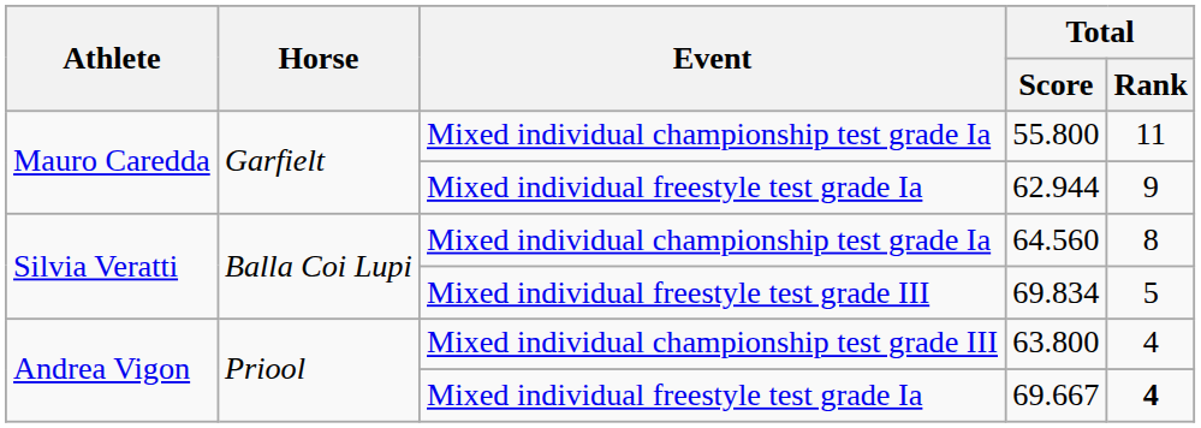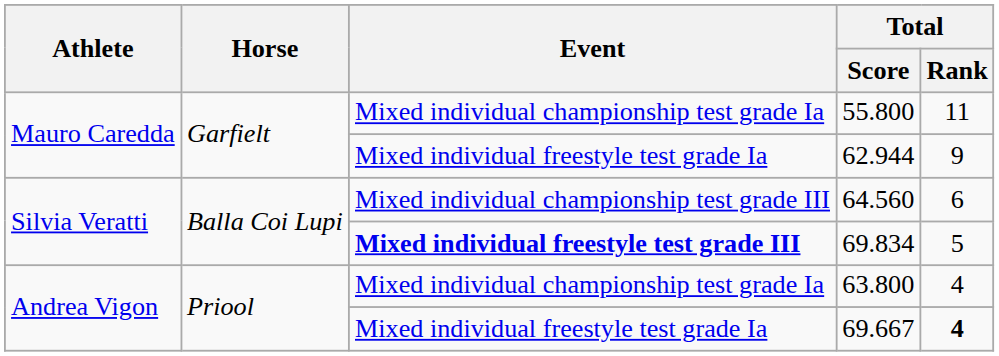 <table class=wikitable style="font-size:90%">
 <tr>
 <th rowspan="2">Athlete</th>
 <th rowspan="2">Horse</th>
 <th rowspan="2">Event</th>
 <th colspan="2">Total</th>
 </tr>
 <tr>
 <th>Score</th>
 <th>Rank</th>
 </tr>
 <tr>
 <td rowspan="2"><a href='#'>Mauro Caredda</a></td>
 <td rowspan="2"><em>Garfielt</em></td>
 <td><a href='#'>Mixed individual championship test grade Ia</a></td>
 <td align="center">55.800</td>
 <td align="center">11</td>
 </tr>
 <tr>
 <td><a href='#'>Mixed individual freestyle test grade Ia</a></td>
 <td align="center">62.944</td>
 <td align="center">9</td>
 </tr>
 <tr>
 <td rowspan="2"><a href='#'>Silvia Veratti</a></td>
 <td rowspan="2"><em>Balla Coi Lupi</em></td>
-<td><a href='#'>Mixed individual championship test grade Ia</a></td>
+<td><a href='#'>Mixed individual championship test grade III</a></td>
 <td align="center">64.560</td>
-<td align="center">8</td>
+<td align="center">6</td>
 </tr>
 <tr>
-<td><a href='#'>Mixed individual freestyle test grade III</a></td>
+<td><strong><a href='#'>Mixed individual freestyle test grade III</a></strong></td>
 <td align="center">69.834</td>
 <td align="center">5</td>
 </tr>
 <tr>
 <td rowspan="2"><a href='#'>Andrea Vigon</a></td>
 <td rowspan="2"><em>Priool</em></td>
-<td><a href='#'>Mixed individual championship test grade III</a></td>
+<td><a href='#'>Mixed individual championship test grade Ia</a></td>
 <td align="center">63.800</td>
 <td align="center">4</td>
 </tr>
 <tr>
 <td><a href='#'>Mixed individual freestyle test grade Ia</a></td>
 <td align="center">69.667</td>
 <td align="center"><strong>4</strong></td>
 </tr>
 </table>
